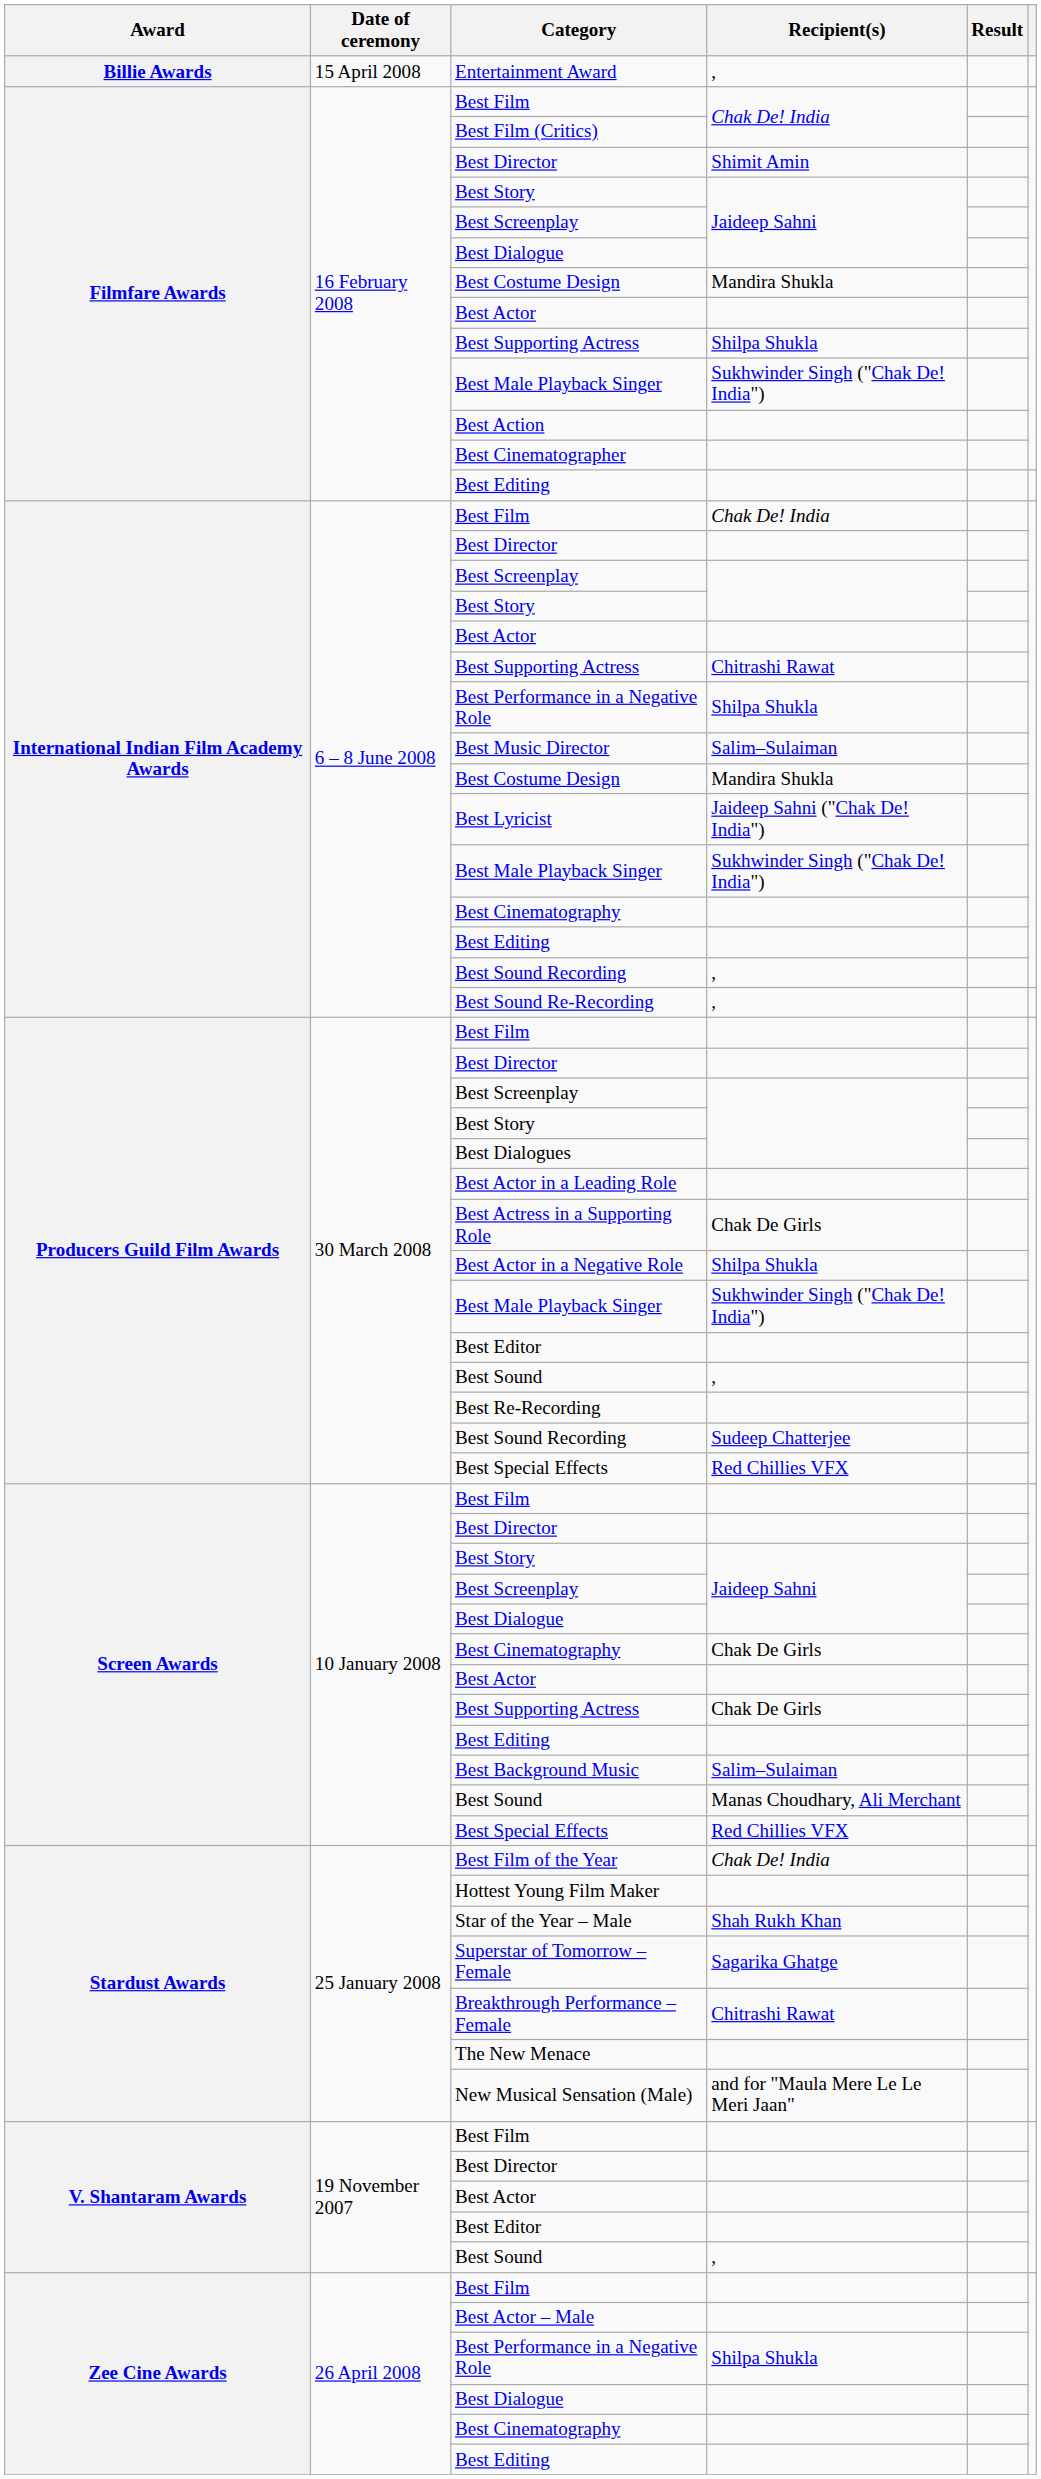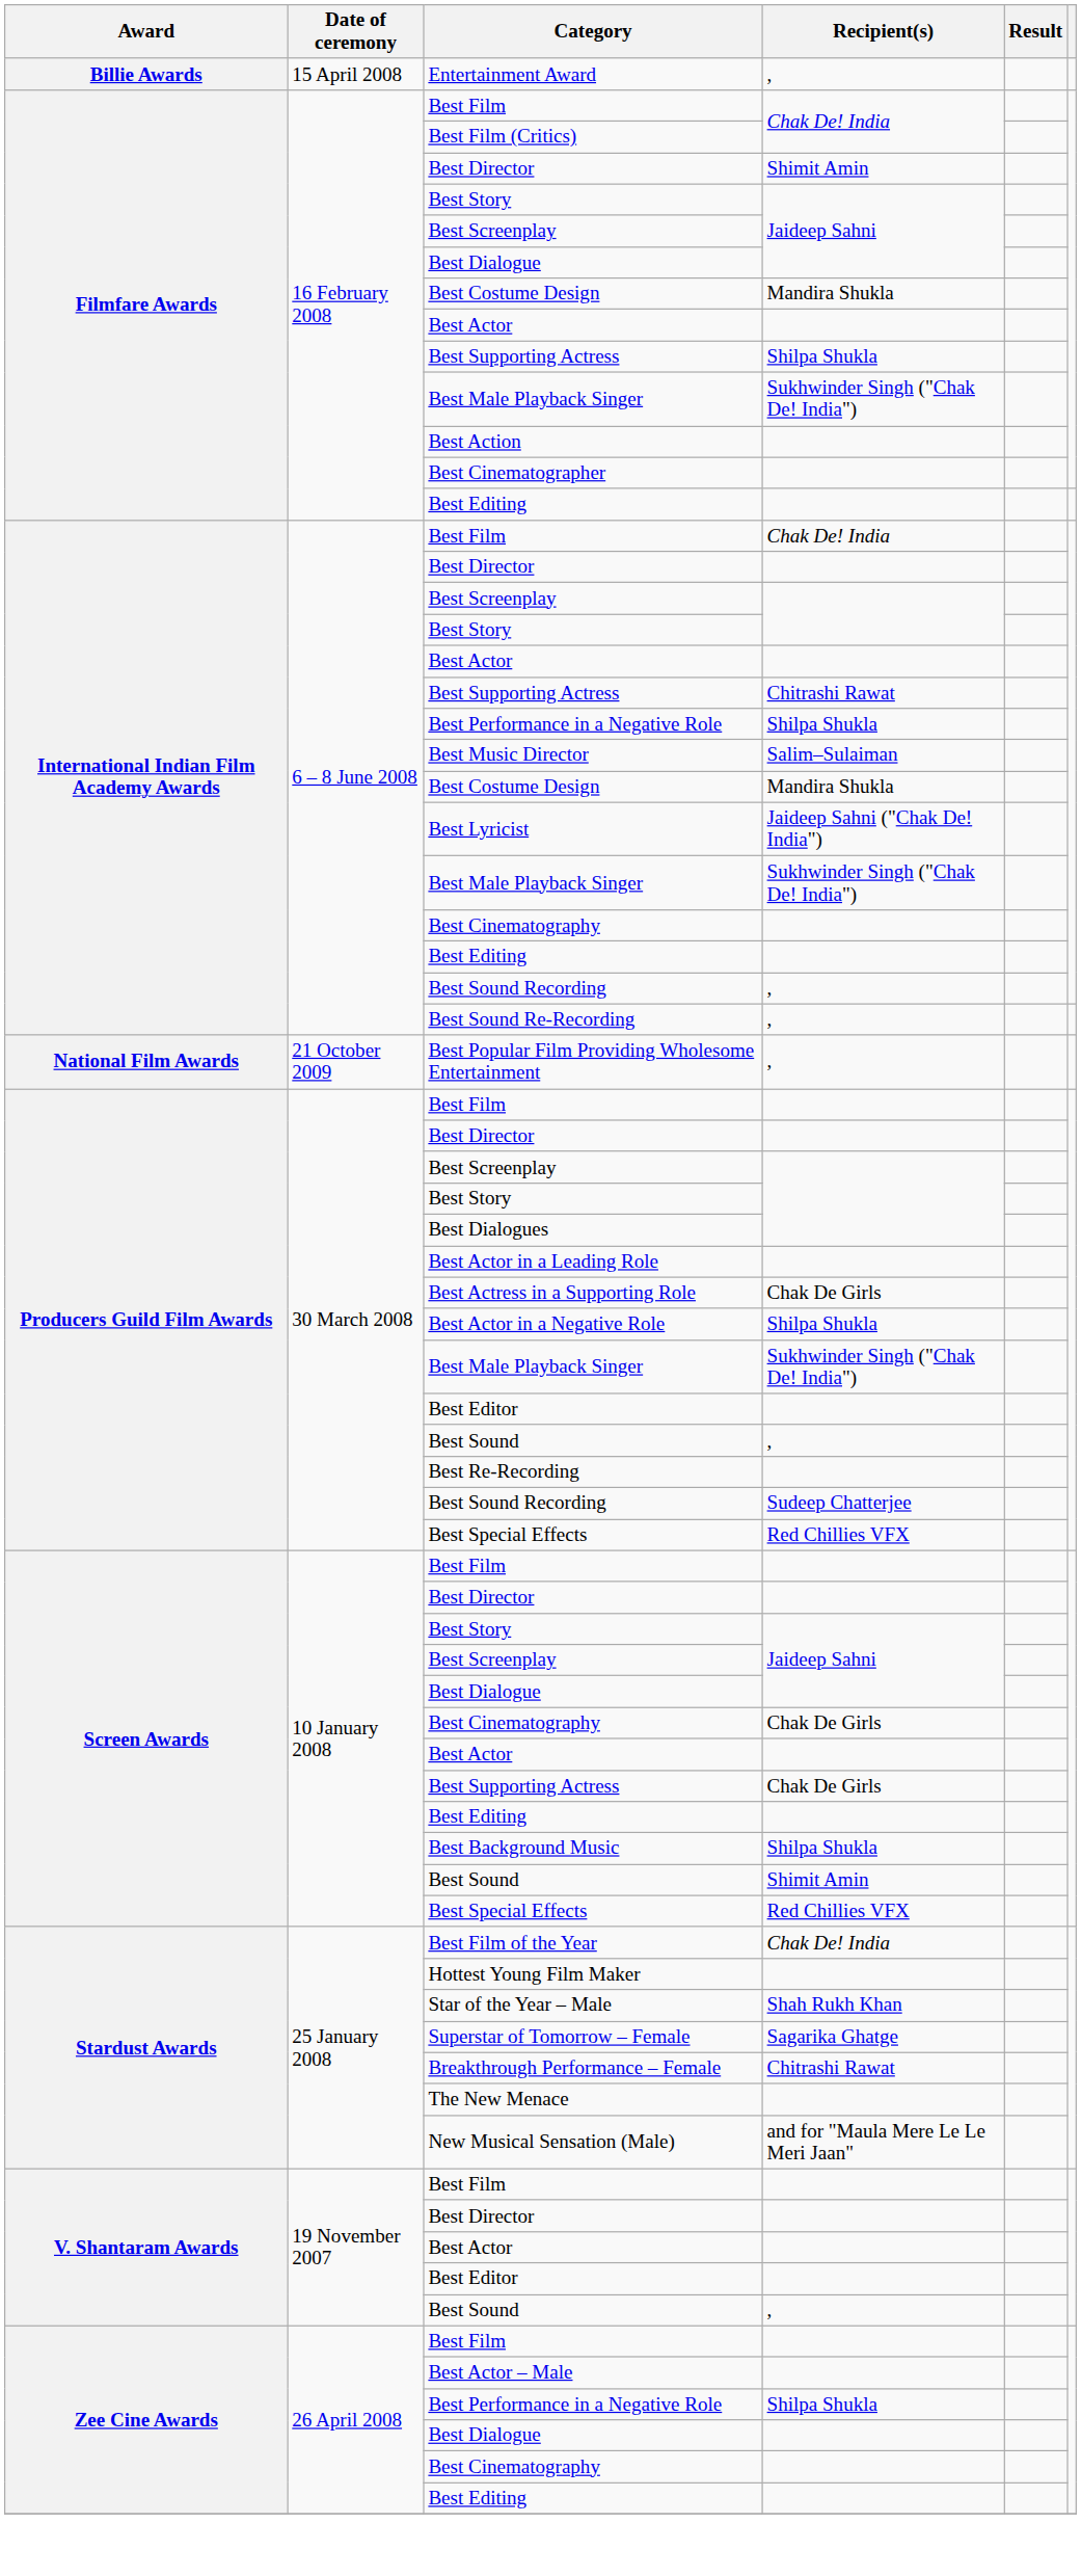 <table class="wikitable plainrowheaders sortable">
 <tr>
 <th scope="col">Award</th>
 <th scope="col">Date of ceremony</th>
 <th scope="col">Category</th>
 <th scope="col">Recipient(s)</th>
 <th scope="col" class="unsortable">Result</th>
 <th scope="col" class="unsortable"></th>
 </tr>
 <tr>
 <th scope="row"><a href='#'>Billie Awards</a></th>
 <td>15 April 2008</td>
 <td><a href='#'>Entertainment Award</a></td>
 <td> , </td>
 <td></td>
 <td style="text-align:center;"></td>
 </tr>
 <tr>
 <th scope="row" rowspan="13"><a href='#'>Filmfare Awards</a></th>
 <td rowspan="13"><a href='#'>16 February 2008</a></td>
 <td><a href='#'>Best Film</a></td>
 <td rowspan="2"><em><a href='#'>Chak De! India</a></em></td>
 <td></td>
 <td style="text-align:center;" rowspan="12"><br><br><br></td>
 </tr>
 <tr>
 <td><a href='#'>Best Film (Critics)</a></td>
 <td></td>
 </tr>
 <tr>
 <td><a href='#'>Best Director</a></td>
 <td><a href='#'>Shimit Amin</a></td>
 <td></td>
 </tr>
 <tr>
 <td><a href='#'>Best Story</a></td>
 <td rowspan="3"><a href='#'>Jaideep Sahni</a></td>
 <td></td>
 </tr>
 <tr>
 <td><a href='#'>Best Screenplay</a></td>
 <td></td>
 </tr>
 <tr>
 <td><a href='#'>Best Dialogue</a></td>
 <td></td>
 </tr>
 <tr>
 <td><a href='#'>Best Costume Design</a></td>
 <td>Mandira Shukla</td>
 <td></td>
 </tr>
 <tr>
 <td><a href='#'>Best Actor</a></td>
 <td></td>
 <td></td>
 </tr>
 <tr>
 <td><a href='#'>Best Supporting Actress</a></td>
 <td><a href='#'>Shilpa Shukla</a></td>
 <td></td>
 </tr>
 <tr>
 <td><a href='#'>Best Male Playback Singer</a></td>
 <td><a href='#'>Sukhwinder Singh</a> ("<a href='#'>Chak De! India</a>")</td>
 <td></td>
 </tr>
 <tr>
 <td><a href='#'>Best Action</a></td>
 <td></td>
 <td></td>
 </tr>
 <tr>
 <td><a href='#'>Best Cinematographer</a></td>
 <td></td>
 <td></td>
 </tr>
 <tr>
 <td><a href='#'>Best Editing</a></td>
 <td></td>
 <td></td>
 </tr>
 <tr>
 <th scope="row" rowspan="15"><a href='#'>International Indian Film Academy Awards</a></th>
 <td rowspan="15"><a href='#'>6 – 8 June 2008</a></td>
 <td><a href='#'>Best Film</a></td>
 <td><em>Chak De! India</em></td>
 <td></td>
 <td style="text-align:center;" rowspan="14"><br><br><br></td>
 </tr>
 <tr>
 <td><a href='#'>Best Director</a></td>
 <td></td>
 <td></td>
 </tr>
 <tr>
 <td><a href='#'>Best Screenplay</a> </td>
 <td rowspan="2"></td>
 <td></td>
 </tr>
 <tr>
 <td><a href='#'>Best Story</a></td>
 <td></td>
 </tr>
 <tr>
 <td><a href='#'>Best Actor</a></td>
 <td></td>
 <td></td>
 </tr>
 <tr>
 <td><a href='#'>Best Supporting Actress</a></td>
 <td><a href='#'>Chitrashi Rawat</a></td>
 <td></td>
 </tr>
 <tr>
 <td><a href='#'>Best Performance in a Negative Role</a></td>
 <td><a href='#'>Shilpa Shukla</a></td>
 <td></td>
 </tr>
 <tr>
 <td><a href='#'>Best Music Director</a></td>
 <td><a href='#'>Salim–Sulaiman</a></td>
 <td></td>
 </tr>
 <tr>
 <td><a href='#'>Best Costume Design</a></td>
 <td>Mandira Shukla</td>
 <td></td>
 </tr>
 <tr>
 <td><a href='#'>Best Lyricist</a></td>
 <td><a href='#'>Jaideep Sahni</a> ("<a href='#'>Chak De! India</a>")</td>
 <td></td>
 </tr>
 <tr>
 <td><a href='#'>Best Male Playback Singer</a></td>
 <td><a href='#'>Sukhwinder Singh</a> ("<a href='#'>Chak De! India</a>")</td>
 <td></td>
 </tr>
 <tr>
 <td><a href='#'>Best Cinematography</a></td>
 <td></td>
 <td></td>
 </tr>
 <tr>
 <td><a href='#'>Best Editing</a></td>
 <td></td>
 <td></td>
 </tr>
 <tr>
 <td><a href='#'>Best Sound Recording</a></td>
 <td>, </td>
 <td></td>
 </tr>
 <tr>
 <td><a href='#'>Best Sound Re-Recording</a></td>
 <td>, </td>
 <td></td>
 </tr>
 <tr>
+<th scope="row"><a href='#'>National Film Awards</a></th>
+<td><a href='#'>21 October 2009</a></td>
+<td><a href='#'>Best Popular Film Providing Wholesome Entertainment</a></td>
+<td>, </td>
+<td></td>
+<td></td>
+</tr>
+<tr>
 <th scope="row" rowspan="14"><a href='#'>Producers Guild Film Awards</a> </th>
 <td rowspan="14">30 March 2008</td>
 <td><a href='#'>Best Film</a></td>
 <td></td>
 <td></td>
 <td style="text-align:center;" rowspan="14"><br><br><br></td>
 </tr>
 <tr>
 <td><a href='#'>Best Director</a></td>
 <td></td>
 <td></td>
 </tr>
 <tr>
 <td>Best Screenplay</td>
 <td rowspan="3"></td>
 <td></td>
 </tr>
 <tr>
 <td>Best Story</td>
 <td></td>
 </tr>
 <tr>
 <td>Best Dialogues</td>
 <td></td>
 </tr>
 <tr>
 <td><a href='#'>Best Actor in a Leading Role</a></td>
 <td></td>
 <td></td>
 </tr>
 <tr>
 <td><a href='#'>Best Actress in a Supporting Role</a></td>
 <td>Chak De Girls</td>
 <td></td>
 </tr>
 <tr>
 <td><a href='#'>Best Actor in a Negative Role</a></td>
 <td><a href='#'>Shilpa Shukla</a></td>
 <td></td>
 </tr>
 <tr>
 <td><a href='#'>Best Male Playback Singer</a></td>
 <td><a href='#'>Sukhwinder Singh</a> ("<a href='#'>Chak De! India</a>")</td>
 <td></td>
 </tr>
 <tr>
 <td>Best Editor</td>
 <td></td>
 <td></td>
 </tr>
 <tr>
 <td>Best Sound</td>
 <td>, </td>
 <td></td>
 </tr>
 <tr>
 <td>Best Re-Recording</td>
 <td></td>
 <td></td>
 </tr>
 <tr>
 <td>Best Sound Recording</td>
 <td><a href='#'>Sudeep Chatterjee</a></td>
 <td></td>
 </tr>
 <tr>
 <td>Best Special Effects</td>
 <td><a href='#'>Red Chillies VFX</a></td>
 <td></td>
 </tr>
 <tr>
 <th scope="row" rowspan="12"><a href='#'>Screen Awards</a></th>
 <td rowspan="12">10 January 2008</td>
 <td><a href='#'>Best Film</a></td>
 <td></td>
 <td></td>
 <td style="text-align:center;" rowspan="12"><br></td>
 </tr>
 <tr>
 <td><a href='#'>Best Director</a></td>
 <td></td>
 <td></td>
 </tr>
 <tr>
 <td><a href='#'>Best Story</a></td>
 <td rowspan="3"><a href='#'>Jaideep Sahni</a></td>
 <td></td>
 </tr>
 <tr>
 <td><a href='#'>Best Screenplay</a></td>
 <td></td>
 </tr>
 <tr>
 <td><a href='#'>Best Dialogue</a></td>
 <td></td>
 </tr>
 <tr>
 <td><a href='#'>Best Cinematography</a></td>
 <td>Chak De Girls</td>
 <td></td>
 </tr>
 <tr>
 <td><a href='#'>Best Actor</a></td>
 <td></td>
 <td></td>
 </tr>
 <tr>
 <td><a href='#'>Best Supporting Actress</a></td>
 <td>Chak De Girls</td>
 <td></td>
 </tr>
 <tr>
 <td><a href='#'>Best Editing</a></td>
 <td></td>
 <td></td>
 </tr>
 <tr>
 <td><a href='#'>Best Background Music</a></td>
-<td><a href='#'>Salim–Sulaiman</a></td>
+<td><a href='#'>Shilpa Shukla</a></td>
 <td></td>
 </tr>
 <tr>
 <td>Best Sound</td>
-<td>Manas Choudhary, <a href='#'>Ali Merchant</a></td>
+<td><a href='#'>Shimit Amin</a></td>
 <td></td>
 </tr>
 <tr>
 <td><a href='#'>Best Special Effects</a></td>
 <td><a href='#'>Red Chillies VFX</a></td>
 <td></td>
 </tr>
 <tr>
 <th scope="row" rowspan="7"><a href='#'>Stardust Awards</a></th>
 <td rowspan="7">25 January 2008</td>
 <td><a href='#'>Best Film of the Year</a></td>
 <td><em>Chak De! India</em></td>
 <td></td>
 <td style="text-align:center;" rowspan="7"><br></td>
 </tr>
 <tr>
 <td>Hottest Young Film Maker</td>
 <td></td>
 <td></td>
 </tr>
 <tr>
 <td>Star of the Year – Male</td>
 <td><a href='#'>Shah Rukh Khan</a></td>
 <td></td>
 </tr>
 <tr>
 <td><a href='#'>Superstar of Tomorrow – Female</a></td>
 <td><a href='#'>Sagarika Ghatge</a></td>
 <td></td>
 </tr>
 <tr>
 <td><a href='#'>Breakthrough Performance – Female</a></td>
 <td><a href='#'>Chitrashi Rawat</a></td>
 <td></td>
 </tr>
 <tr>
 <td>The New Menace</td>
 <td></td>
 <td></td>
 </tr>
 <tr>
 <td>New Musical Sensation (Male)</td>
 <td> and  for "Maula Mere Le Le Meri Jaan"</td>
 <td></td>
 </tr>
 <tr>
 <th scope="row" rowspan="5"><a href='#'>V. Shantaram Awards</a></th>
 <td rowspan="5">19 November 2007</td>
 <td>Best Film</td>
 <td></td>
 <td></td>
 <td style="text-align:center;" rowspan="5"></td>
 </tr>
 <tr>
 <td>Best Director</td>
 <td></td>
 <td></td>
 </tr>
 <tr>
 <td>Best Actor</td>
 <td></td>
 <td></td>
 </tr>
 <tr>
 <td>Best Editor</td>
 <td></td>
 <td></td>
 </tr>
 <tr>
 <td>Best Sound</td>
 <td>, </td>
 <td></td>
 </tr>
 <tr>
 <th scope="row" rowspan="6"><a href='#'>Zee Cine Awards</a></th>
 <td rowspan="6"><a href='#'>26 April 2008</a></td>
 <td><a href='#'>Best Film</a></td>
 <td></td>
 <td></td>
 <td style="text-align:center;" rowspan="6"><br><br></td>
 </tr>
 <tr>
 <td><a href='#'>Best Actor – Male</a></td>
 <td></td>
 <td></td>
 </tr>
 <tr>
 <td><a href='#'>Best Performance in a Negative Role</a></td>
 <td><a href='#'>Shilpa Shukla</a></td>
 <td></td>
 </tr>
 <tr>
 <td><a href='#'>Best Dialogue</a></td>
 <td></td>
 <td></td>
 </tr>
 <tr>
 <td><a href='#'>Best Cinematography</a></td>
 <td></td>
 <td></td>
 </tr>
 <tr>
 <td><a href='#'>Best Editing</a></td>
 <td></td>
 <td></td>
 </tr>
 <tr>
 </tr>
 </table>
